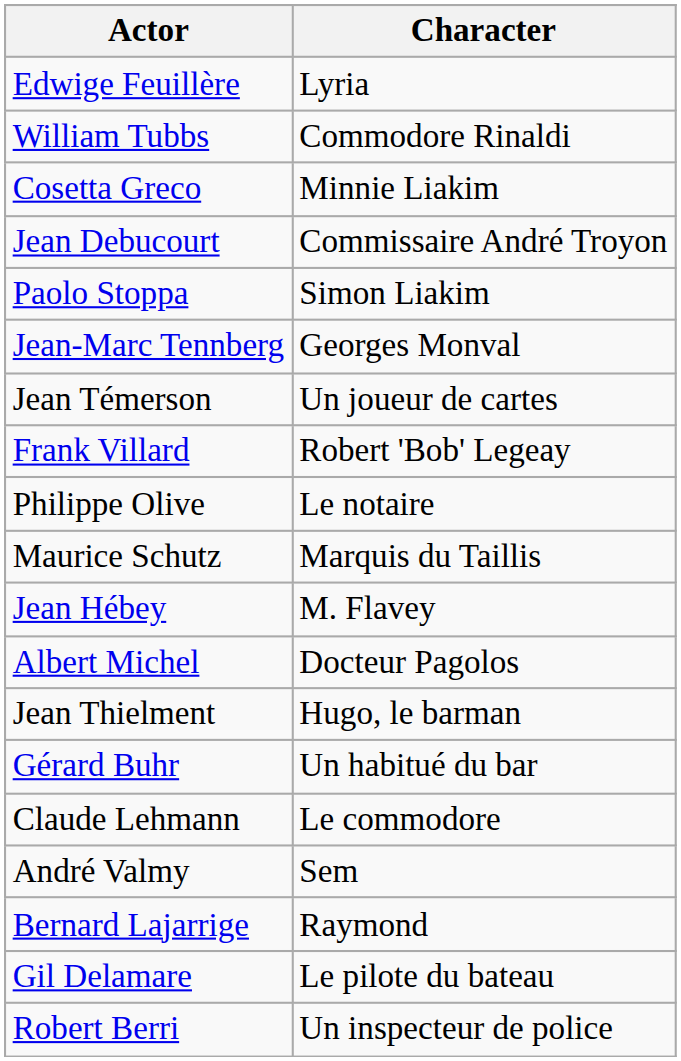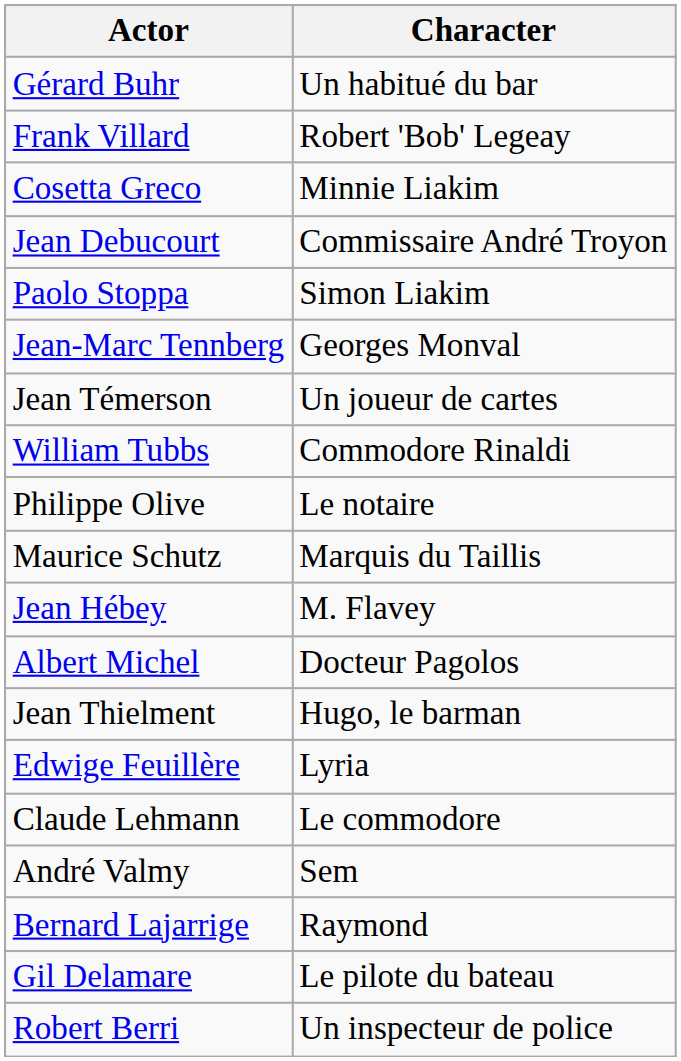 <table class="wikitable">
 <tr>
 <th>Actor</th>
 <th>Character</th>
 </tr>
 <tr>
-<td><a href='#'>Edwige Feuillère</a></td>
-<td>Lyria</td>
+<td><a href='#'>Gérard Buhr</a></td>
+<td>Un habitué du bar</td>
 </tr>
 <tr>
-<td><a href='#'>William Tubbs</a></td>
-<td>Commodore Rinaldi</td>
+<td><a href='#'>Frank Villard</a></td>
+<td>Robert 'Bob' Legeay</td>
 </tr>
 <tr>
 <td><a href='#'>Cosetta Greco</a></td>
 <td>Minnie Liakim</td>
 </tr>
 <tr>
 <td><a href='#'>Jean Debucourt</a></td>
 <td>Commissaire André Troyon</td>
 </tr>
 <tr>
 <td><a href='#'>Paolo Stoppa</a></td>
 <td>Simon Liakim</td>
 </tr>
 <tr>
 <td><a href='#'>Jean-Marc Tennberg</a></td>
 <td>Georges Monval</td>
 </tr>
 <tr>
 <td>Jean Témerson</td>
 <td>Un joueur de cartes</td>
 </tr>
 <tr>
-<td><a href='#'>Frank Villard</a></td>
-<td>Robert 'Bob' Legeay</td>
+<td><a href='#'>William Tubbs</a></td>
+<td>Commodore Rinaldi</td>
 </tr>
 <tr>
 <td>Philippe Olive</td>
 <td>Le notaire</td>
 </tr>
 <tr>
 <td>Maurice Schutz</td>
 <td>Marquis du Taillis</td>
 </tr>
 <tr>
 <td><a href='#'>Jean Hébey</a></td>
 <td>M. Flavey</td>
 </tr>
 <tr>
 <td><a href='#'>Albert Michel</a></td>
 <td>Docteur Pagolos</td>
 </tr>
 <tr>
 <td>Jean Thielment</td>
 <td>Hugo, le barman</td>
 </tr>
 <tr>
-<td><a href='#'>Gérard Buhr</a></td>
-<td>Un habitué du bar</td>
+<td><a href='#'>Edwige Feuillère</a></td>
+<td>Lyria</td>
 </tr>
 <tr>
 <td>Claude Lehmann</td>
 <td>Le commodore</td>
 </tr>
 <tr>
 <td>André Valmy</td>
 <td>Sem</td>
 </tr>
 <tr>
 <td><a href='#'>Bernard Lajarrige</a></td>
 <td>Raymond</td>
 </tr>
 <tr>
 <td><a href='#'>Gil Delamare</a></td>
 <td>Le pilote du bateau</td>
 </tr>
 <tr>
 <td><a href='#'>Robert Berri</a></td>
 <td>Un inspecteur de police</td>
 </tr>
 </table>
